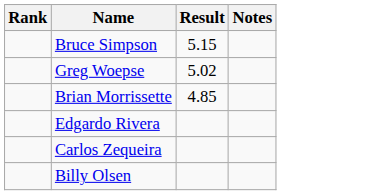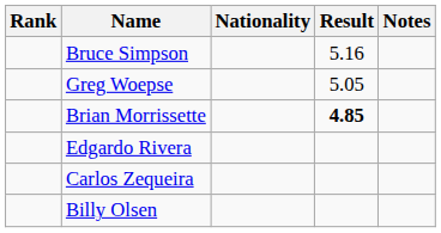 <table class="wikitable sortable" style="text-align:center">
 <tr>
 <th>Rank</th>
 <th>Name</th>
+<th>Nationality</th>
 <th>Result</th>
 <th>Notes</th>
 </tr>
 <tr>
 <td></td>
 <td align=left><a href='#'>Bruce Simpson</a></td>
-<td>5.15</td>
+<td align=left></td>
+<td>5.16</td>
 <td></td>
 </tr>
 <tr>
 <td></td>
 <td align=left><a href='#'>Greg Woepse</a></td>
-<td>5.02</td>
+<td align=left></td>
+<td>5.05</td>
 <td></td>
 </tr>
 <tr>
 <td></td>
 <td align=left><a href='#'>Brian Morrissette</a></td>
-<td>4.85</td>
+<td align=left></td>
+<td><strong>4.85</strong></td>
 <td></td>
 </tr>
 <tr>
 <td></td>
 <td align=left><a href='#'>Edgardo Rivera</a></td>
+<td align=left></td>
 <td></td>
 <td></td>
 </tr>
 <tr>
 <td></td>
 <td align=left><a href='#'>Carlos Zequeira</a></td>
+<td align=left></td>
 <td></td>
 <td></td>
 </tr>
 <tr>
 <td></td>
 <td align=left><a href='#'>Billy Olsen</a></td>
+<td align=left></td>
 <td></td>
 <td></td>
 </tr>
 </table>
